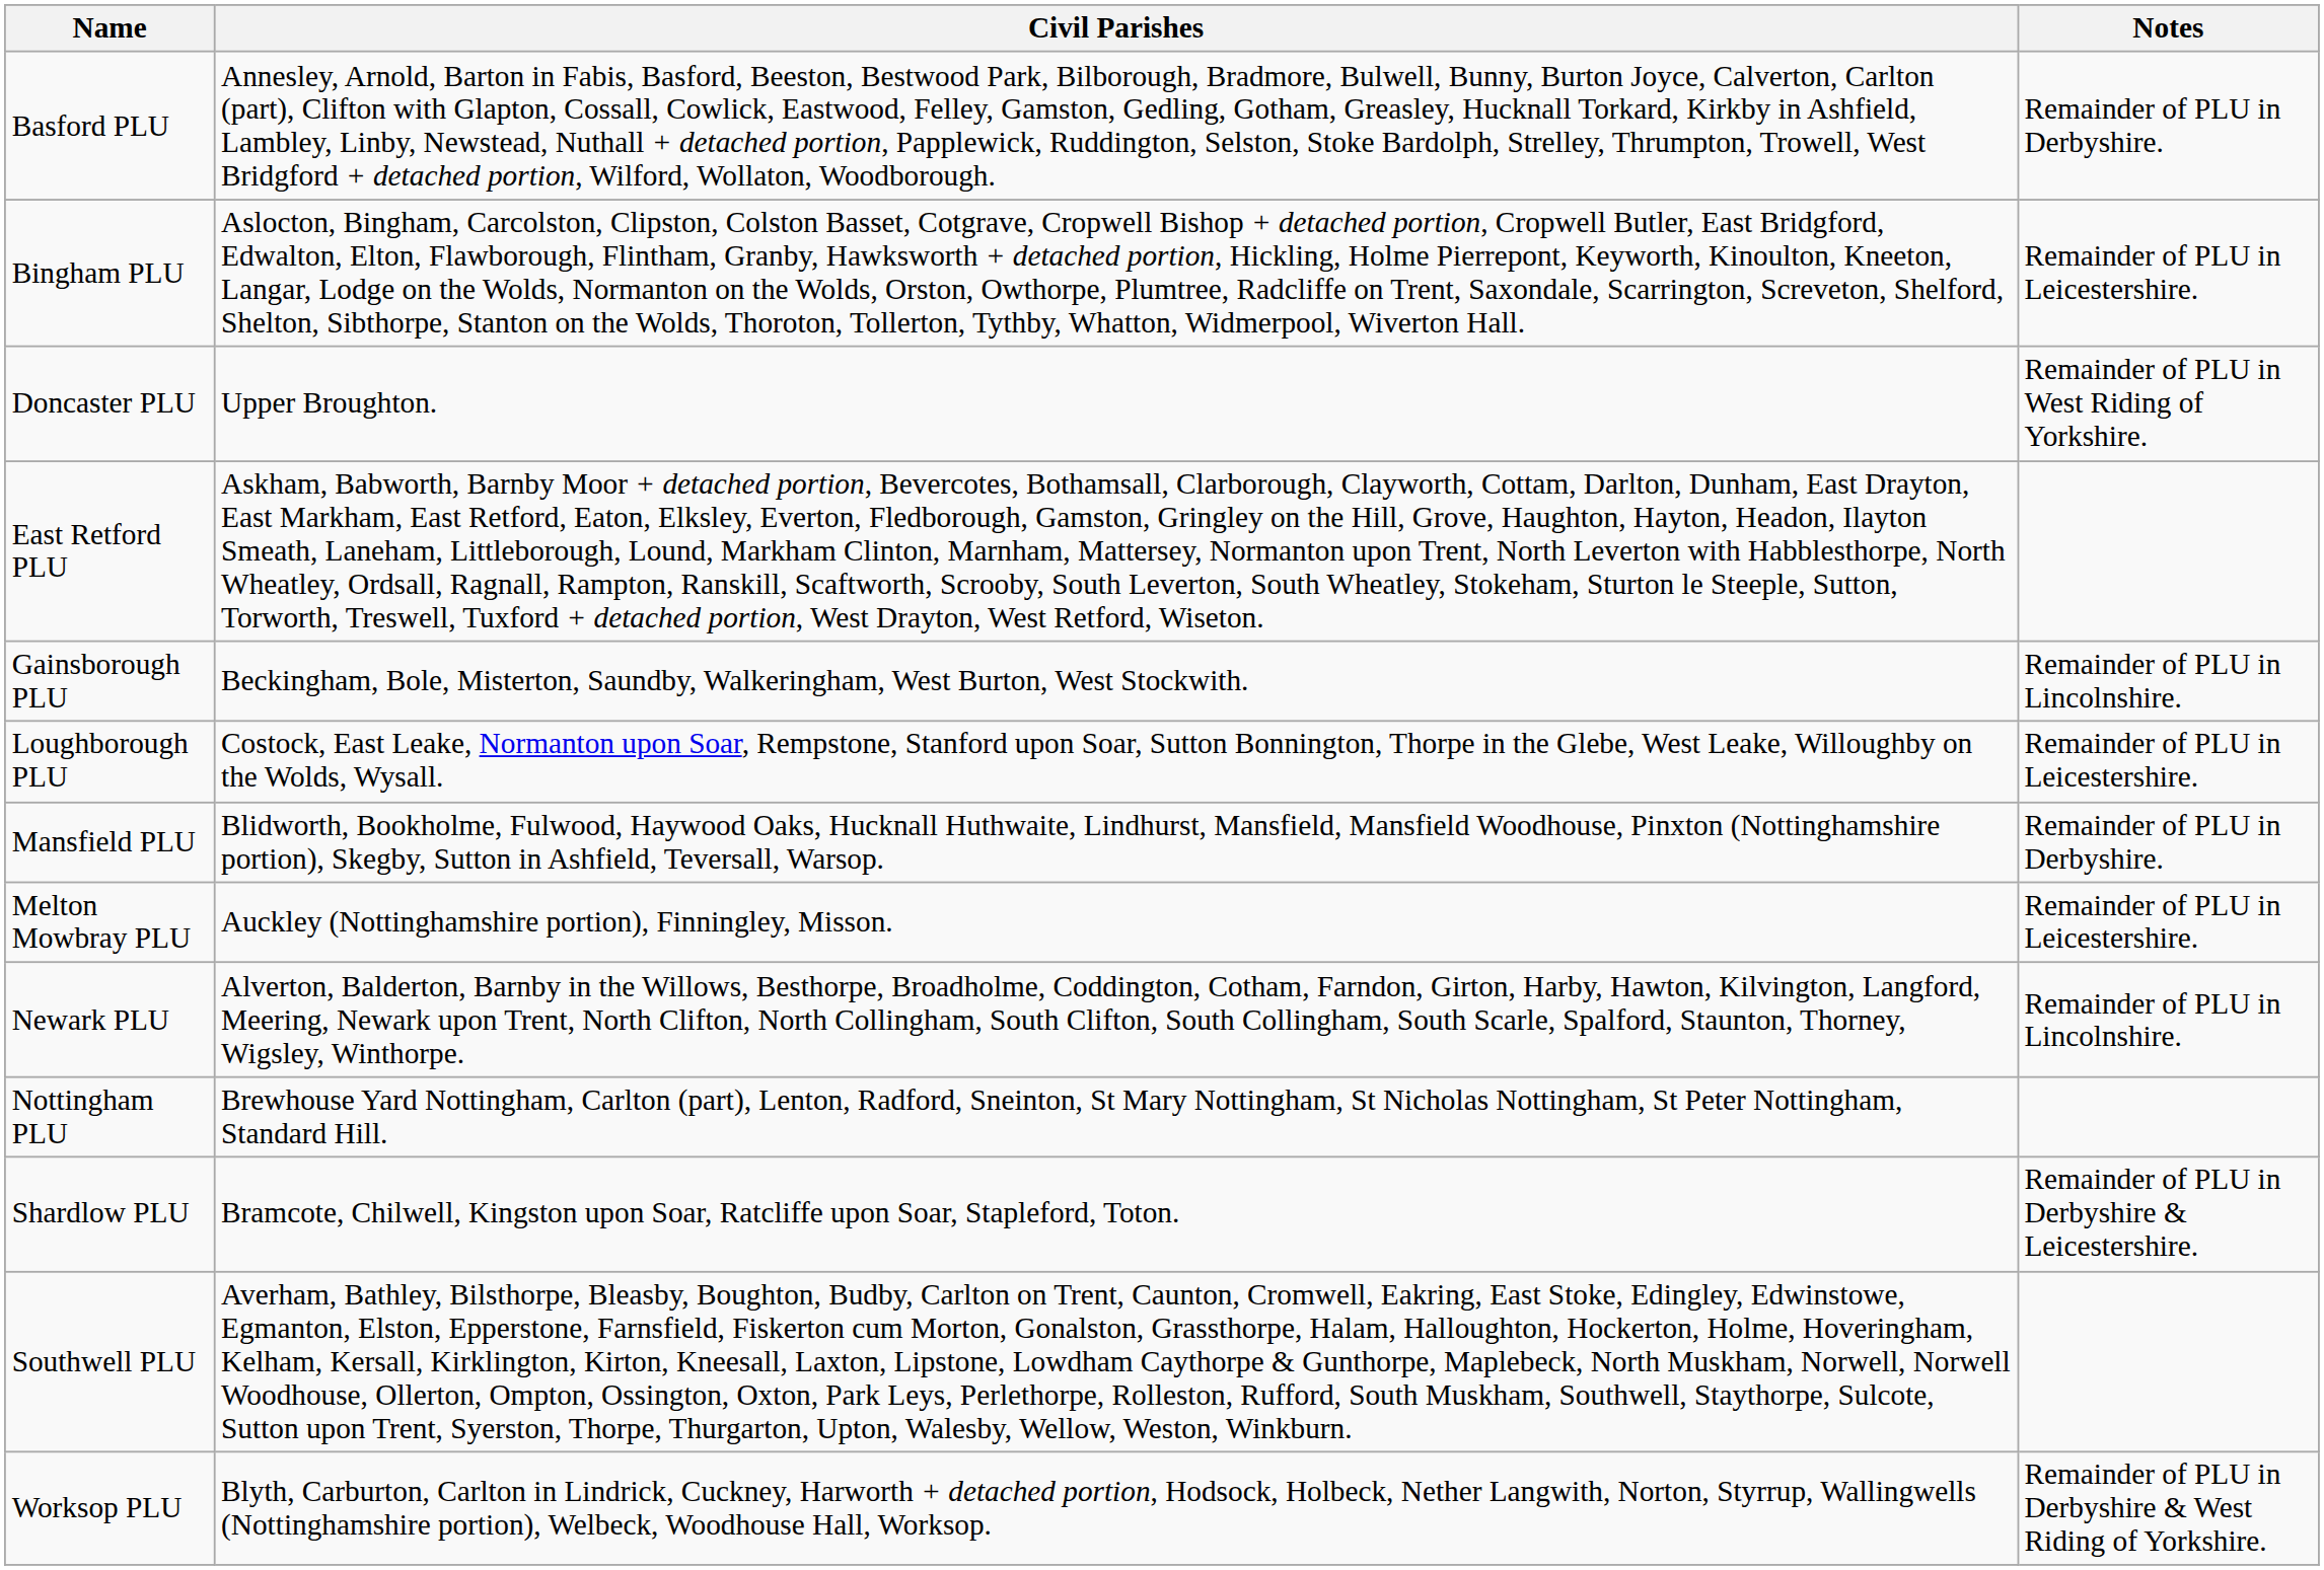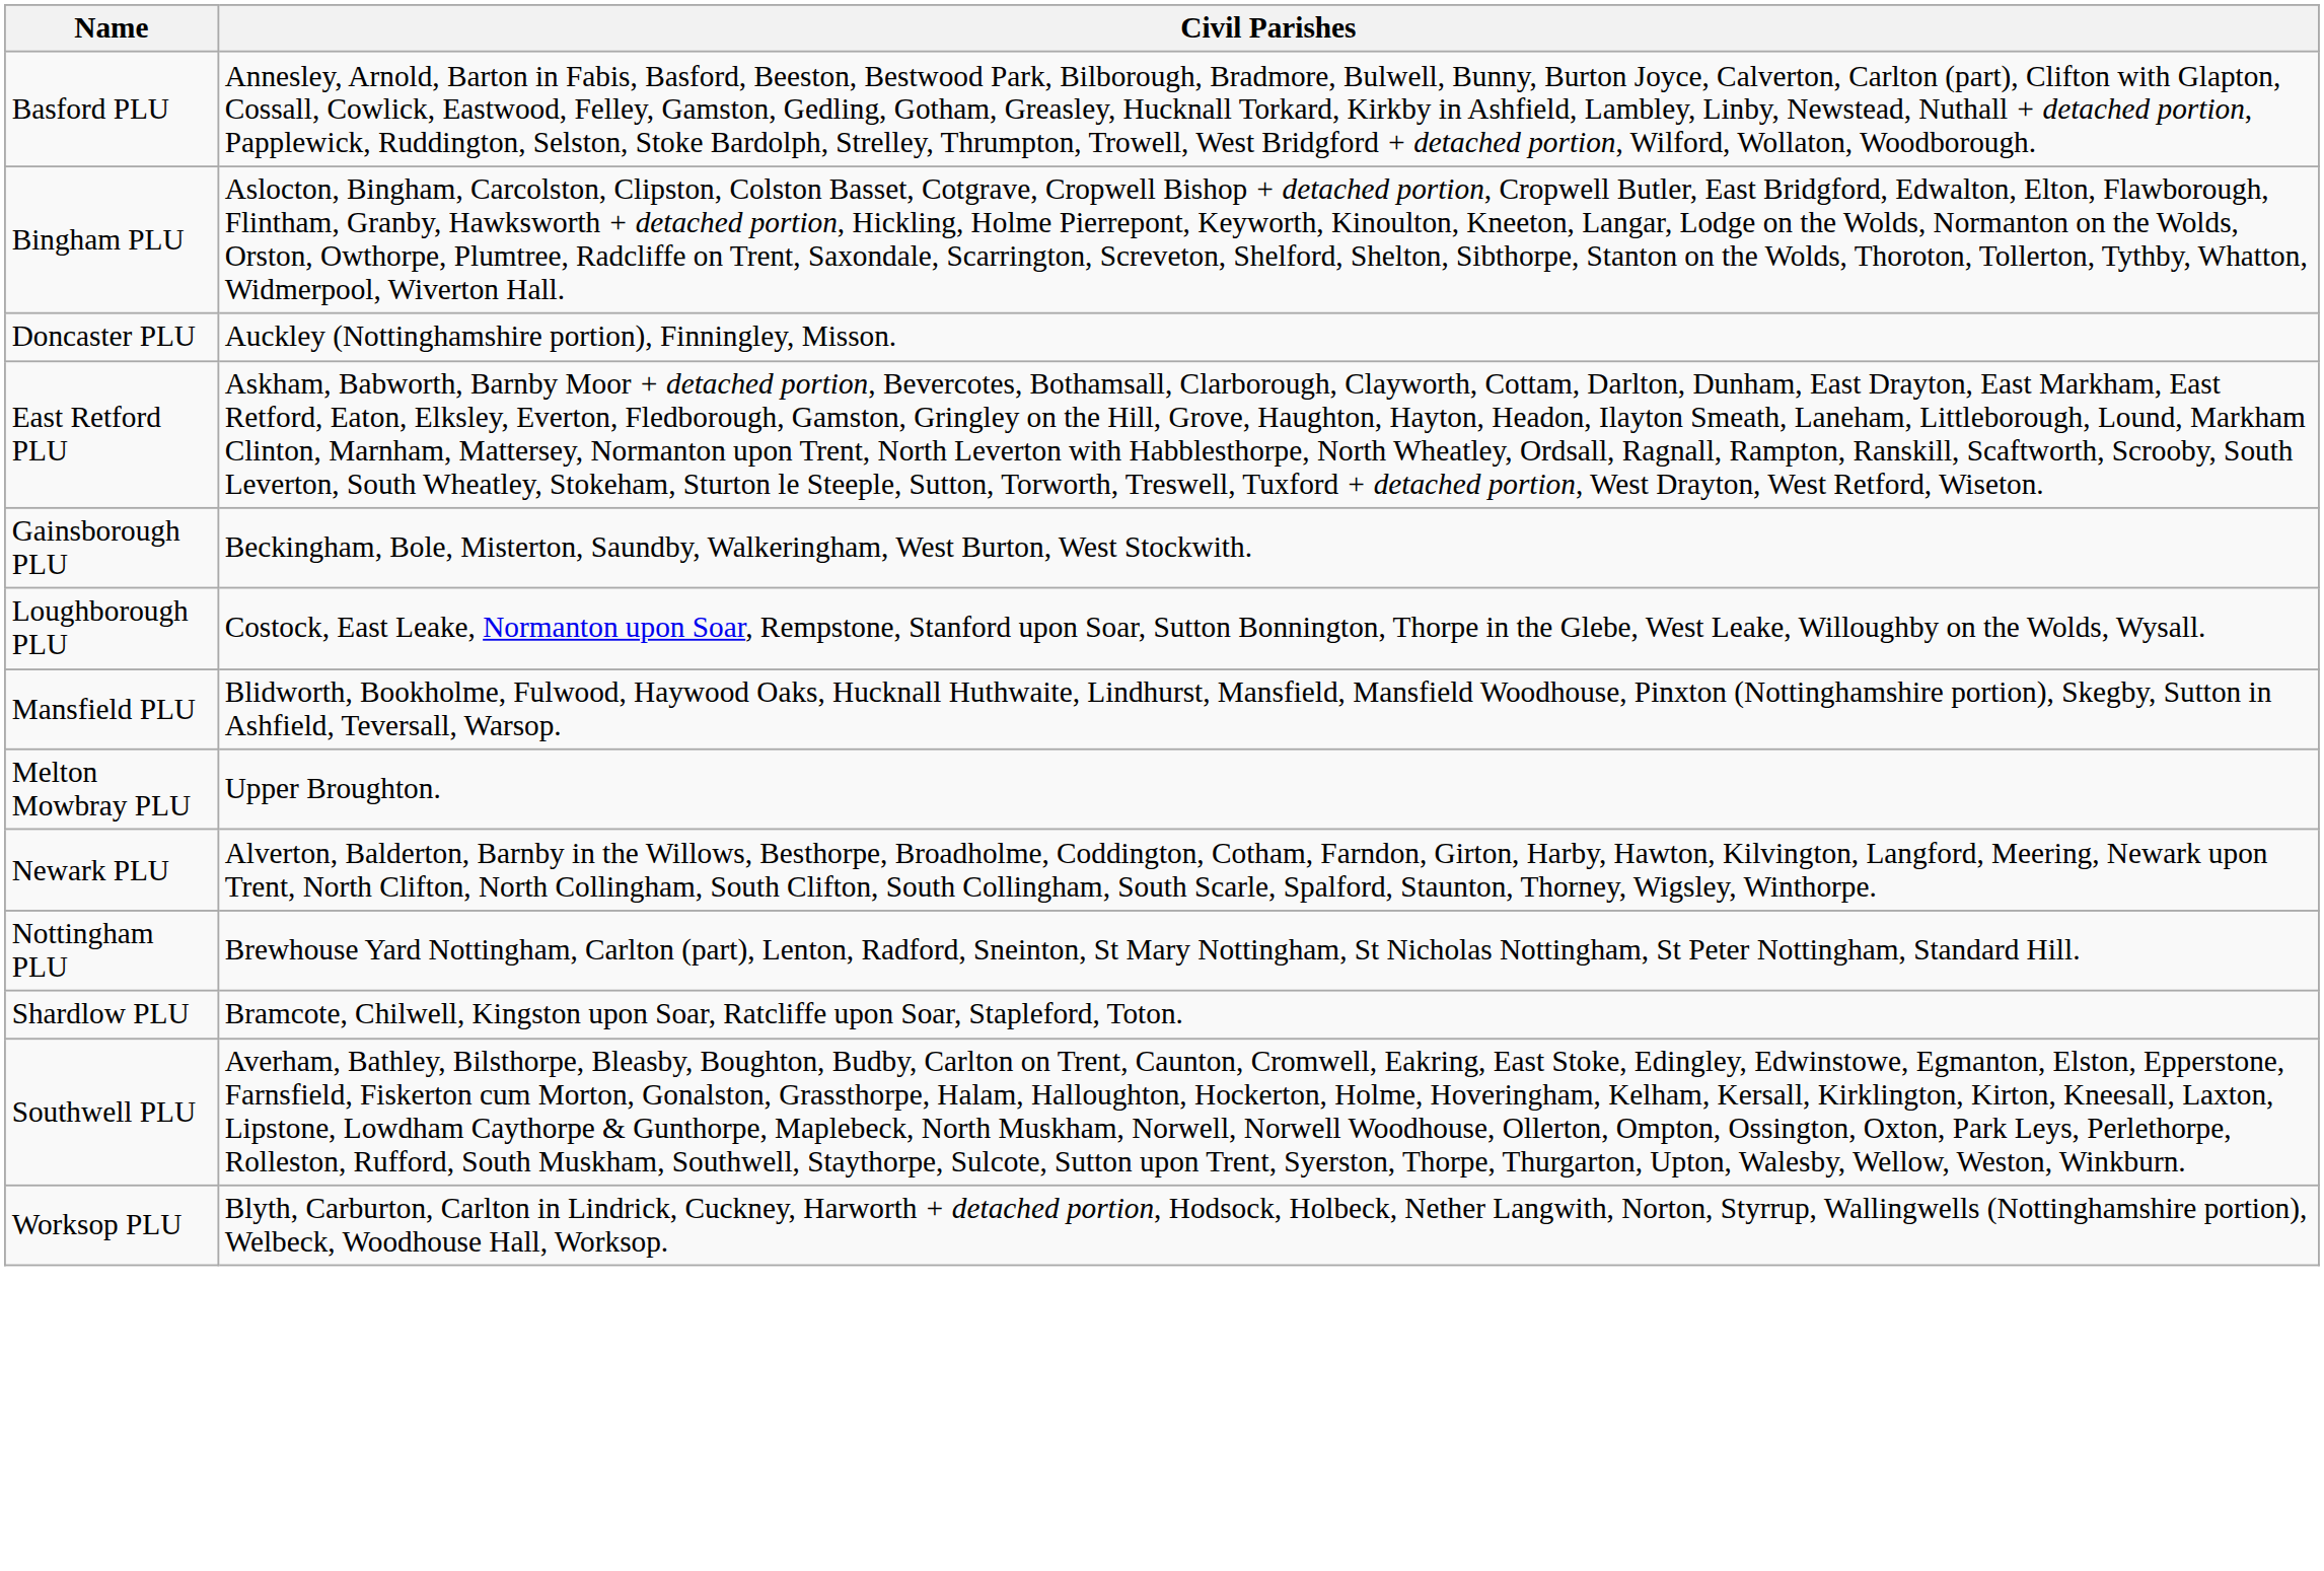 <table class="wikitable">
 <tr>
 <th>Name</th>
 <th>Civil Parishes</th>
-<th>Notes</th>
 </tr>
 <tr>
 <td>Basford PLU</td>
 <td>Annesley, Arnold, Barton in Fabis, Basford, Beeston, Bestwood Park, Bilborough, Bradmore, Bulwell, Bunny, Burton Joyce, Calverton, Carlton (part), Clifton with Glapton, Cossall, Cowlick, Eastwood, Felley, Gamston, Gedling, Gotham, Greasley, Hucknall Torkard, Kirkby in Ashfield, Lambley, Linby, Newstead, Nuthall <em>+ detached portion</em>, Papplewick, Ruddington, Selston, Stoke Bardolph, Strelley, Thrumpton, Trowell, West Bridgford <em>+ detached portion</em>, Wilford, Wollaton, Woodborough.</td>
-<td>Remainder of PLU in Derbyshire.</td>
 </tr>
 <tr>
 <td>Bingham PLU</td>
 <td>Aslocton, Bingham, Carcolston, Clipston, Colston Basset, Cotgrave, Cropwell Bishop <em>+ detached portion</em>, Cropwell Butler, East Bridgford, Edwalton, Elton, Flawborough, Flintham, Granby, Hawksworth <em>+ detached portion</em>, Hickling, Holme Pierrepont, Keyworth, Kinoulton, Kneeton, Langar, Lodge on the Wolds, Normanton on the Wolds, Orston, Owthorpe, Plumtree, Radcliffe on Trent, Saxondale, Scarrington, Screveton, Shelford, Shelton, Sibthorpe, Stanton on the Wolds, Thoroton, Tollerton, Tythby, Whatton, Widmerpool, Wiverton Hall.</td>
-<td>Remainder of PLU in Leicestershire.</td>
 </tr>
 <tr>
 <td>Doncaster PLU</td>
-<td>Upper Broughton.</td>
-<td>Remainder of PLU in West Riding of Yorkshire.</td>
+<td>Auckley (Nottinghamshire portion), Finningley, Misson.</td>
 </tr>
 <tr>
 <td>East Retford PLU</td>
 <td>Askham, Babworth, Barnby Moor <em>+ detached portion</em>, Bevercotes, Bothamsall, Clarborough, Clayworth, Cottam, Darlton, Dunham, East Drayton, East Markham, East Retford, Eaton, Elksley, Everton, Fledborough, Gamston, Gringley on the Hill, Grove, Haughton, Hayton, Headon, Ilayton Smeath, Laneham, Littleborough, Lound, Markham Clinton, Marnham, Mattersey, Normanton upon Trent, North Leverton with Habblesthorpe, North Wheatley, Ordsall, Ragnall, Rampton, Ranskill, Scaftworth, Scrooby, South Leverton, South Wheatley, Stokeham, Sturton le Steeple, Sutton, Torworth, Treswell, Tuxford <em>+ detached portion</em>, West Drayton, West Retford, Wiseton.</td>
-<td></td>
 </tr>
 <tr>
 <td>Gainsborough PLU</td>
 <td>Beckingham, Bole, Misterton, Saundby, Walkeringham, West Burton, West Stockwith.</td>
-<td>Remainder of PLU in Lincolnshire.</td>
 </tr>
 <tr>
 <td>Loughborough PLU</td>
 <td>Costock, East Leake, <a href='#'>Normanton upon Soar</a>, Rempstone, Stanford upon Soar, Sutton Bonnington, Thorpe in the Glebe, West Leake, Willoughby on the Wolds, Wysall.</td>
-<td>Remainder of PLU in Leicestershire.</td>
 </tr>
 <tr>
 <td>Mansfield PLU</td>
 <td>Blidworth, Bookholme, Fulwood, Haywood Oaks, Hucknall Huthwaite, Lindhurst, Mansfield, Mansfield Woodhouse, Pinxton (Nottinghamshire portion), Skegby, Sutton in Ashfield, Teversall, Warsop.</td>
-<td>Remainder of PLU in Derbyshire.</td>
 </tr>
 <tr>
 <td>Melton Mowbray PLU</td>
-<td>Auckley (Nottinghamshire portion), Finningley, Misson.</td>
-<td>Remainder of PLU in Leicestershire.</td>
+<td>Upper Broughton.</td>
 </tr>
 <tr>
 <td>Newark PLU</td>
 <td>Alverton, Balderton, Barnby in the Willows, Besthorpe, Broadholme, Coddington, Cotham, Farndon, Girton, Harby, Hawton, Kilvington, Langford, Meering, Newark upon Trent, North Clifton, North Collingham, South Clifton, South Collingham, South Scarle, Spalford, Staunton, Thorney, Wigsley, Winthorpe.</td>
-<td>Remainder of PLU in Lincolnshire.</td>
 </tr>
 <tr>
 <td>Nottingham PLU</td>
 <td>Brewhouse Yard Nottingham, Carlton (part), Lenton, Radford, Sneinton, St Mary Nottingham, St Nicholas Nottingham, St Peter Nottingham, Standard Hill.</td>
-<td></td>
 </tr>
 <tr>
 <td>Shardlow PLU</td>
 <td>Bramcote, Chilwell, Kingston upon Soar, Ratcliffe upon Soar, Stapleford, Toton.</td>
-<td>Remainder of PLU in Derbyshire & Leicestershire.</td>
 </tr>
 <tr>
 <td>Southwell PLU</td>
 <td>Averham, Bathley, Bilsthorpe, Bleasby, Boughton, Budby, Carlton on Trent, Caunton, Cromwell, Eakring, East Stoke, Edingley, Edwinstowe, Egmanton, Elston, Epperstone, Farnsfield, Fiskerton cum Morton, Gonalston, Grassthorpe, Halam, Halloughton, Hockerton, Holme, Hoveringham, Kelham, Kersall, Kirklington, Kirton, Kneesall, Laxton, Lipstone, Lowdham Caythorpe & Gunthorpe, Maplebeck, North Muskham, Norwell, Norwell Woodhouse, Ollerton, Ompton, Ossington, Oxton, Park Leys, Perlethorpe, Rolleston, Rufford, South Muskham, Southwell, Staythorpe, Sulcote, Sutton upon Trent, Syerston, Thorpe, Thurgarton, Upton, Walesby, Wellow, Weston, Winkburn.</td>
-<td></td>
 </tr>
 <tr>
 <td>Worksop PLU</td>
 <td>Blyth, Carburton, Carlton in Lindrick, Cuckney, Harworth <em>+ detached portion</em>, Hodsock, Holbeck, Nether Langwith, Norton, Styrrup, Wallingwells (Nottinghamshire portion), Welbeck, Woodhouse Hall, Worksop.</td>
-<td>Remainder of PLU in Derbyshire & West Riding of Yorkshire.</td>
 </tr>
 </table>
